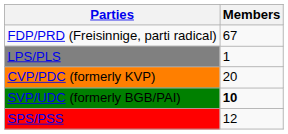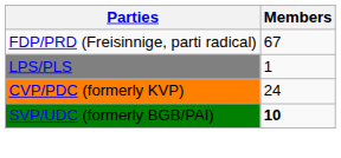 <table class="wikitable">
 <tr>
 <th><a href='#'>Parties</a></th>
 <th>Members</th>
 </tr>
 <tr -->
 <td><a href='#'>FDP/PRD</a> (Freisinnige, parti radical)</td>
 <td>67</td>
 </tr>
 <tr -->
 <td bgcolor="grey"><a href='#'><span>LPS/PLS</span></a></td>
 <td>1</td>
 </tr>
 <tr -->
 <td bgcolor="#FF7F00"><a href='#'><span>CVP/PDC</span></a> (formerly KVP)</td>
-<td>20</td>
+<td>24</td>
 </tr>
 <tr -->
 <td bgcolor="green"><a href='#'><span>SVP/UDC</span></a> (formerly BGB/PAI)</td>
 <td><strong>10</strong></td>
 </tr>
-<tr -->
-<td bgcolor="red"><a href='#'><span>SPS/PSS</span></a></td>
-<td>12</td>
-</tr>
 </table>
